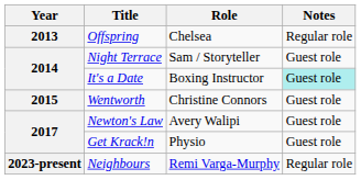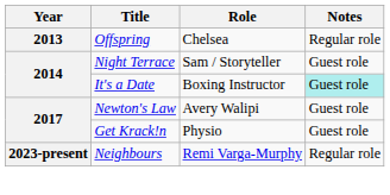 <table class="wikitable sortable plainrowheaders">
 <tr>
 <th scope="col">Year</th>
 <th scope="col">Title</th>
 <th scope="col">Role</th>
 <th scope="col" class="unsortable">Notes</th>
 </tr>
 <tr>
 <th scope="row">2013</th>
 <td><em><a href='#'>Offspring</a></em></td>
 <td>Chelsea</td>
 <td>Regular role</td>
 </tr>
 <tr>
 <th rowspan="2" scope="row">2014</th>
 <td><em><a href='#'>Night Terrace</a></em></td>
 <td>Sam / Storyteller</td>
 <td>Guest role</td>
 </tr>
 <tr>
 <td><em><a href='#'>It's a Date</a></em></td>
 <td>Boxing Instructor</td>
 <td style="background: paleturquoise;">Guest role</td>
 </tr>
 <tr>
-<th scope="row">2015</th>
-<td><em><a href='#'>Wentworth</a></em></td>
-<td>Christine Connors</td>
-<td>Guest role</td>
-</tr>
-<tr>
 <th rowspan="2" scope="row">2017</th>
 <td><em><a href='#'>Newton's Law</a></em></td>
 <td>Avery Walipi</td>
 <td>Guest role</td>
 </tr>
 <tr>
 <td><em><a href='#'>Get Krack!n</a></em></td>
 <td>Physio</td>
 <td>Guest role</td>
 </tr>
 <tr>
 <th scope="row">2023-present</th>
 <td><em><a href='#'>Neighbours</a></em></td>
 <td><a href='#'>Remi Varga-Murphy</a></td>
 <td>Regular role</td>
 </tr>
 </table>
